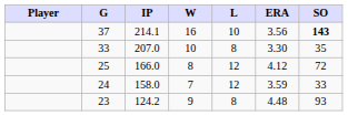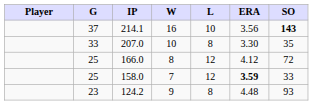 <table class="wikitable sortable">
 <tr>
 <th style="background:#ddf; width:16%;">Player</th>
 <th style="background:#ddf; width:9%;">G</th>
 <th style="background:#ddf; width:9%;">IP</th>
 <th style="background:#ddf; width:9%;">W</th>
 <th style="background:#ddf; width:9%;">L</th>
 <th style="background:#ddf; width:9%;">ERA</th>
 <th style="background:#ddf; width:9%;">SO</th>
 </tr>
 <tr style="text-align:center;">
 <td></td>
 <td>37</td>
 <td>214.1</td>
 <td>16</td>
 <td>10</td>
 <td>3.56</td>
 <td><strong>143</strong></td>
 </tr>
 <tr style="text-align:center;">
 <td></td>
 <td>33</td>
 <td>207.0</td>
 <td>10</td>
 <td>8</td>
 <td>3.30</td>
 <td>35</td>
 </tr>
 <tr style="text-align:center;">
 <td></td>
 <td>25</td>
 <td>166.0</td>
 <td>8</td>
 <td>12</td>
 <td>4.12</td>
 <td>72</td>
 </tr>
 <tr style="text-align:center;">
 <td></td>
-<td>24</td>
+<td>25</td>
 <td>158.0</td>
 <td>7</td>
 <td>12</td>
-<td>3.59</td>
+<td><strong>3.59</strong></td>
 <td>33</td>
 </tr>
 <tr style="text-align:center;">
 <td></td>
 <td>23</td>
 <td>124.2</td>
 <td>9</td>
 <td>8</td>
 <td>4.48</td>
 <td>93</td>
 </tr>
 </table>
